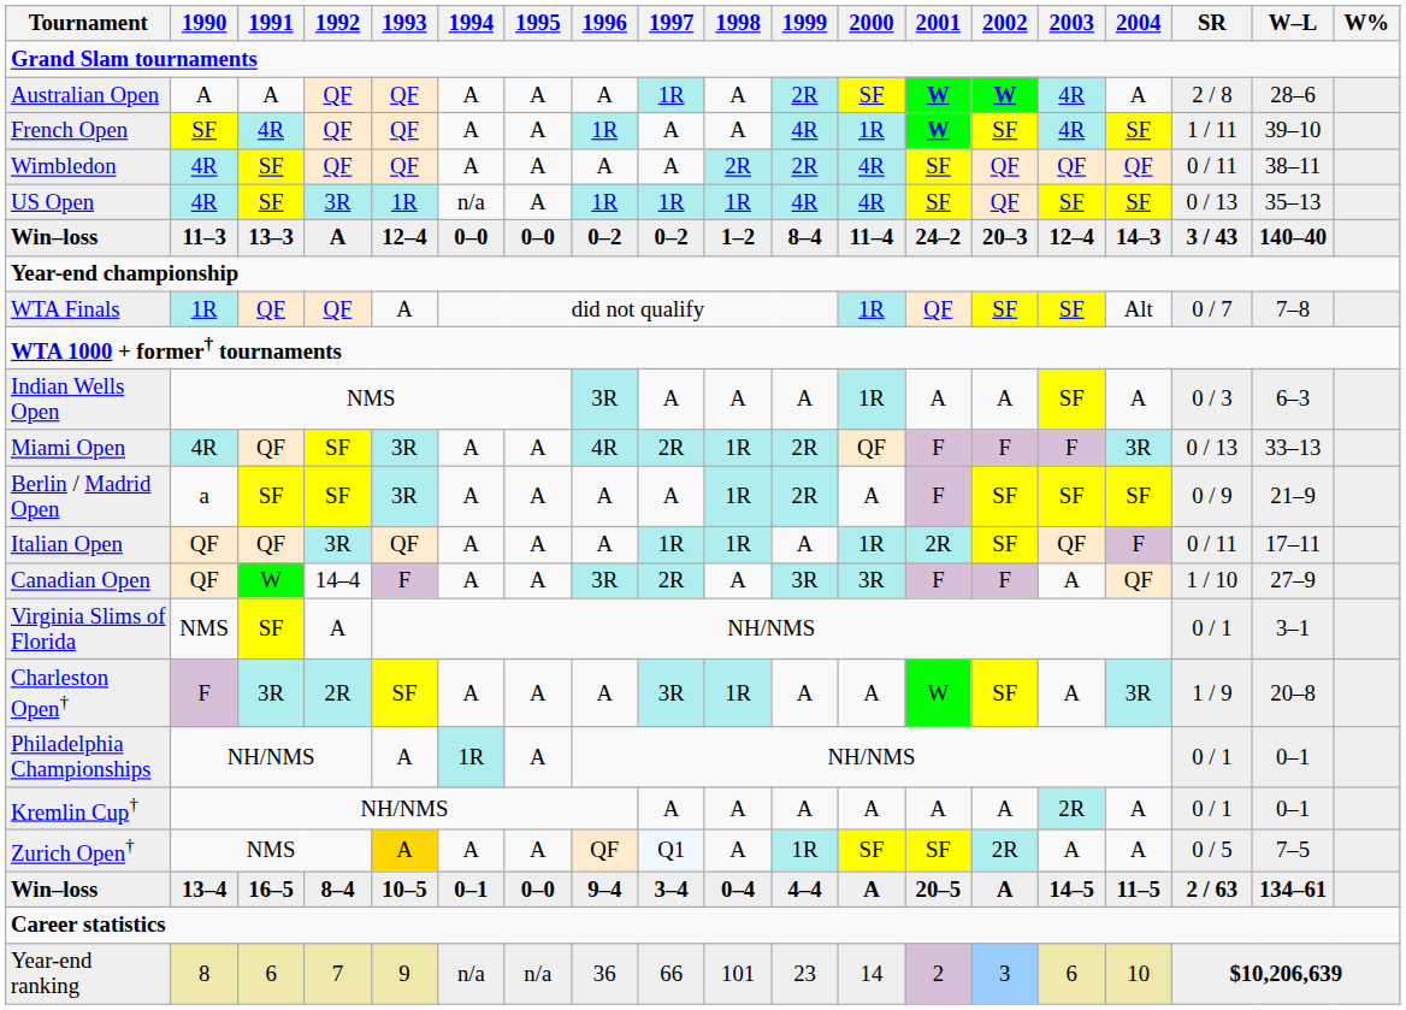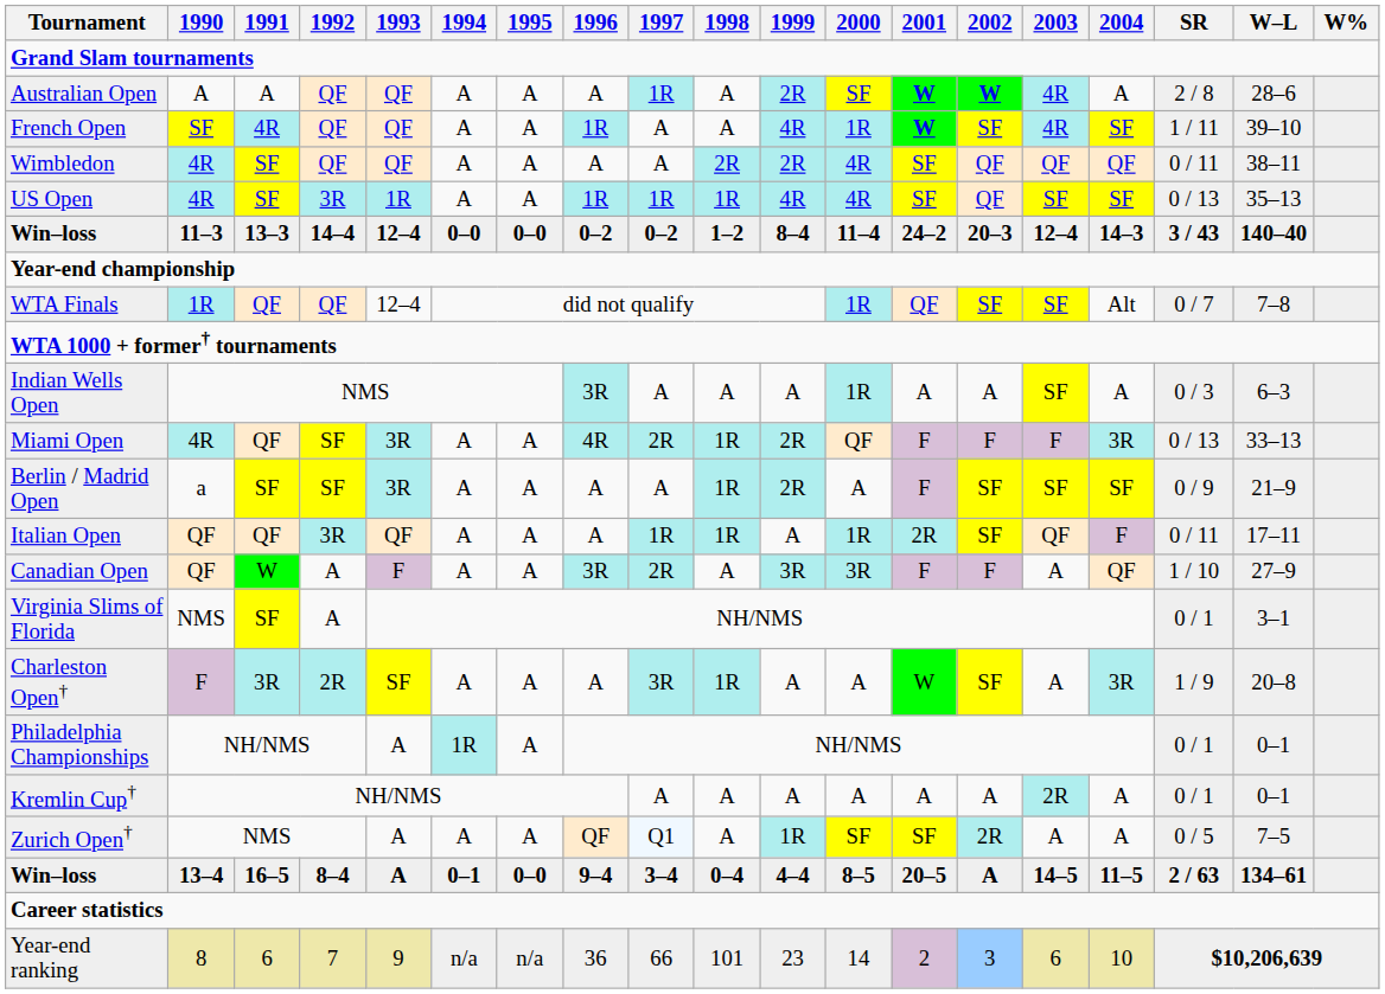 <table class="wikitable nowrap" style="text-align:center;">
 <tr>
 <th width="110">Tournament</th>
 <th width="40"><a href='#'>1990</a></th>
 <th width="40"><a href='#'>1991</a></th>
 <th width="40"><a href='#'>1992</a></th>
 <th width="40"><a href='#'>1993</a></th>
 <th width="40"><a href='#'>1994</a></th>
 <th width="40"><a href='#'>1995</a></th>
 <th width="40"><a href='#'>1996</a></th>
 <th width="40"><a href='#'>1997</a></th>
 <th width="40"><a href='#'>1998</a></th>
 <th width="40"><a href='#'>1999</a></th>
 <th width="40"><a href='#'>2000</a></th>
 <th width="40"><a href='#'>2001</a></th>
 <th width="40"><a href='#'>2002</a></th>
 <th width="40"><a href='#'>2003</a></th>
 <th width="40"><a href='#'>2004</a></th>
 <th width="50">SR</th>
 <th width="50">W–L</th>
 <th width="40">W%</th>
 </tr>
 <tr>
 <td colspan="19" align="left"><strong><a href='#'>Grand Slam tournaments</a></strong></td>
 </tr>
 <tr>
 <td align="left" bgcolor=efefef><a href='#'>Australian Open</a></td>
 <td>A</td>
 <td>A</td>
 <td bgcolor="ffebcd"><a href='#'>QF</a></td>
 <td bgcolor="ffebcd"><a href='#'>QF</a></td>
 <td>A</td>
 <td>A</td>
 <td>A</td>
 <td bgcolor="afeeee"><a href='#'>1R</a></td>
 <td>A</td>
 <td bgcolor="afeeee"><a href='#'>2R</a></td>
 <td bgcolor="yellow"><a href='#'>SF</a></td>
 <td bgcolor="lime"><strong><a href='#'>W</a></strong></td>
 <td bgcolor="lime"><strong><a href='#'>W</a></strong></td>
 <td bgcolor="afeeee"><a href='#'>4R</a></td>
 <td>A</td>
 <td bgcolor=efefef>2 / 8</td>
 <td bgcolor=efefef>28–6</td>
 <td bgcolor=efefef></td>
 </tr>
 <tr>
 <td align="left" bgcolor=efefef><a href='#'>French Open</a></td>
 <td bgcolor="yellow"><a href='#'>SF</a></td>
 <td bgcolor="afeeee"><a href='#'>4R</a></td>
 <td bgcolor="ffebcd"><a href='#'>QF</a></td>
 <td bgcolor="ffebcd"><a href='#'>QF</a></td>
 <td>A</td>
 <td>A</td>
 <td bgcolor="afeeee"><a href='#'>1R</a></td>
 <td>A</td>
 <td>A</td>
 <td bgcolor="afeeee"><a href='#'>4R</a></td>
 <td bgcolor="afeeee"><a href='#'>1R</a></td>
 <td bgcolor="lime"><strong><a href='#'>W</a></strong></td>
 <td bgcolor="yellow"><a href='#'>SF</a></td>
 <td bgcolor="afeeee"><a href='#'>4R</a></td>
 <td bgcolor="yellow"><a href='#'>SF</a></td>
 <td bgcolor=efefef>1 / 11</td>
 <td bgcolor=efefef>39–10</td>
 <td bgcolor=efefef></td>
 </tr>
 <tr>
 <td align="left" bgcolor=efefef><a href='#'>Wimbledon</a></td>
 <td bgcolor="afeeee"><a href='#'>4R</a></td>
 <td bgcolor="yellow"><a href='#'>SF</a></td>
 <td bgcolor="ffebcd"><a href='#'>QF</a></td>
 <td bgcolor="ffebcd"><a href='#'>QF</a></td>
 <td>A</td>
 <td>A</td>
 <td>A</td>
 <td>A</td>
 <td bgcolor="afeeee"><a href='#'>2R</a></td>
 <td bgcolor="afeeee"><a href='#'>2R</a></td>
 <td bgcolor="afeeee"><a href='#'>4R</a></td>
 <td bgcolor="yellow"><a href='#'>SF</a></td>
 <td bgcolor="ffebcd"><a href='#'>QF</a></td>
 <td bgcolor="ffebcd"><a href='#'>QF</a></td>
 <td bgcolor="ffebcd"><a href='#'>QF</a></td>
 <td bgcolor=efefef>0 / 11</td>
 <td bgcolor=efefef>38–11</td>
 <td bgcolor=efefef></td>
 </tr>
 <tr>
 <td align="left" bgcolor=efefef><a href='#'>US Open</a></td>
 <td bgcolor="afeeee"><a href='#'>4R</a></td>
 <td bgcolor="yellow"><a href='#'>SF</a></td>
 <td bgcolor="afeeee"><a href='#'>3R</a></td>
 <td bgcolor="afeeee"><a href='#'>1R</a></td>
-<td align="center">n/a</td>
+<td>A</td>
 <td>A</td>
 <td bgcolor="afeeee"><a href='#'>1R</a></td>
 <td bgcolor="afeeee"><a href='#'>1R</a></td>
 <td bgcolor="afeeee"><a href='#'>1R</a></td>
 <td bgcolor="afeeee"><a href='#'>4R</a></td>
 <td bgcolor="afeeee"><a href='#'>4R</a></td>
 <td bgcolor="yellow"><a href='#'>SF</a></td>
 <td bgcolor="ffebcd"><a href='#'>QF</a></td>
 <td bgcolor="yellow"><a href='#'>SF</a></td>
 <td bgcolor="yellow"><a href='#'>SF</a></td>
 <td bgcolor=efefef>0 / 13</td>
 <td bgcolor=efefef>35–13</td>
 <td bgcolor=efefef></td>
 </tr>
 <tr style=background:#efefef;font-weight:bold>
 <td align="left"><strong>Win–loss</strong></td>
 <td>11–3</td>
 <td>13–3</td>
-<td>A</td>
+<td>14–4</td>
 <td>12–4</td>
 <td>0–0</td>
 <td>0–0</td>
 <td>0–2</td>
 <td>0–2</td>
 <td>1–2</td>
 <td>8–4</td>
 <td>11–4</td>
 <td>24–2</td>
 <td>20–3</td>
 <td>12–4</td>
 <td>14–3</td>
 <td>3 / 43</td>
 <td>140–40</td>
 <td></td>
 </tr>
 <tr>
 <td colspan="19" align="left"><strong>Year-end championship</strong></td>
 </tr>
 <tr>
 <td align="left" bgcolor=efefef><a href='#'>WTA Finals</a></td>
 <td align="center" style="background:#afeeee;"><a href='#'>1R</a></td>
 <td align="center" style="background:#ffebcd;"><a href='#'>QF</a></td>
 <td align="center" style="background:#ffebcd;"><a href='#'>QF</a></td>
-<td align="center">A</td>
+<td>12–4</td>
 <td colspan="6" align="center">did not qualify</td>
 <td align="center" style="background:#afeeee;"><a href='#'>1R</a></td>
 <td align="center" style="background:#ffebcd;"><a href='#'>QF</a></td>
 <td align="center" style="background:yellow;"><a href='#'>SF</a></td>
 <td align="center" style="background:yellow;"><a href='#'>SF</a></td>
 <td align="center">Alt</td>
 <td bgcolor=efefef>0 / 7</td>
 <td bgcolor=efefef>7–8</td>
 <td bgcolor=efefef></td>
 </tr>
 <tr>
 <td colspan="19" align=left><strong><a href='#'>WTA 1000</a> + former<sup>†</sup> tournaments</strong></td>
 </tr>
 <tr>
 <td align="left" bgcolor=efefef><a href='#'>Indian Wells Open</a></td>
 <td colspan="6">NMS</td>
 <td bgcolor=afeeee>3R</td>
 <td>A</td>
 <td>A</td>
 <td>A</td>
 <td bgcolor=afeeee>1R</td>
 <td>A</td>
 <td>A</td>
 <td bgcolor=yellow>SF</td>
 <td>A</td>
 <td bgcolor=efefef>0 / 3</td>
 <td bgcolor=efefef>6–3</td>
 <td bgcolor=efefef></td>
 </tr>
 <tr>
 <td align="left" bgcolor=efefef><a href='#'>Miami Open</a></td>
 <td bgcolor=afeeee>4R</td>
 <td bgcolor=ffebcd>QF</td>
 <td bgcolor=yellow>SF</td>
 <td bgcolor=afeeee>3R</td>
 <td>A</td>
 <td>A</td>
 <td bgcolor=afeeee>4R</td>
 <td bgcolor=afeeee>2R</td>
 <td bgcolor=afeeee>1R</td>
 <td bgcolor=afeeee>2R</td>
 <td bgcolor=ffebcd>QF</td>
 <td bgcolor=thistle>F</td>
 <td bgcolor=thistle>F</td>
 <td bgcolor=thistle>F</td>
 <td bgcolor=afeeee>3R</td>
 <td bgcolor=efefef>0 / 13</td>
 <td bgcolor=efefef>33–13</td>
 <td bgcolor=efefef></td>
 </tr>
 <tr>
 <td align="left" bgcolor=efefef><a href='#'>Berlin</a> / <a href='#'>Madrid Open</a></td>
 <td>a</td>
 <td bgcolor=yellow>SF</td>
 <td bgcolor=yellow>SF</td>
 <td bgcolor=afeeee>3R</td>
 <td>A</td>
 <td>A</td>
 <td>A</td>
 <td>A</td>
 <td bgcolor=afeeee>1R</td>
 <td bgcolor=afeeee>2R</td>
 <td>A</td>
 <td bgcolor=thistle>F</td>
 <td bgcolor=yellow>SF</td>
 <td bgcolor=yellow>SF</td>
 <td bgcolor=yellow>SF</td>
 <td bgcolor=efefef>0 / 9</td>
 <td bgcolor=efefef>21–9</td>
 <td bgcolor=efefef></td>
 </tr>
 <tr>
 <td align="left" bgcolor=efefef><a href='#'>Italian Open</a></td>
 <td bgcolor=ffebcd>QF</td>
 <td bgcolor=ffebcd>QF</td>
 <td bgcolor=afeeee>3R</td>
 <td bgcolor=ffebcd>QF</td>
 <td>A</td>
 <td>A</td>
 <td>A</td>
 <td bgcolor=afeeee>1R</td>
 <td bgcolor=afeeee>1R</td>
 <td>A</td>
 <td bgcolor=afeeee>1R</td>
 <td bgcolor=afeeee>2R</td>
 <td bgcolor=yellow>SF</td>
 <td bgcolor=ffebcd>QF</td>
 <td bgcolor=thistle>F</td>
 <td bgcolor=efefef>0 / 11</td>
 <td bgcolor=efefef>17–11</td>
 <td bgcolor=efefef></td>
 </tr>
 <tr>
 <td align="left" bgcolor=efefef><a href='#'>Canadian Open</a></td>
 <td bgcolor=ffebcd>QF</td>
 <td bgcolor=lime>W</td>
-<td>14–4</td>
+<td>A</td>
 <td bgcolor=thistle>F</td>
 <td>A</td>
 <td>A</td>
 <td bgcolor=afeeee>3R</td>
 <td bgcolor=afeeee>2R</td>
 <td>A</td>
 <td bgcolor=afeeee>3R</td>
 <td bgcolor=afeeee>3R</td>
 <td bgcolor=thistle>F</td>
 <td bgcolor=thistle>F</td>
 <td>A</td>
 <td bgcolor=ffebcd>QF</td>
 <td bgcolor=efefef>1 / 10</td>
 <td bgcolor=efefef>27–9</td>
 <td bgcolor=efefef></td>
 </tr>
 <tr>
 <td align="left" bgcolor=efefef><a href='#'>Virginia Slims of Florida</a></td>
 <td>NMS</td>
 <td bgcolor=yellow>SF</td>
 <td>A</td>
 <td colspan="12">NH/NMS</td>
 <td bgcolor=efefef>0 / 1</td>
 <td bgcolor=efefef>3–1</td>
 <td bgcolor=efefef></td>
 </tr>
 <tr>
 <td align="left" bgcolor=efefef><a href='#'>Charleston Open</a><sup>†</sup></td>
 <td bgcolor=thistle>F</td>
 <td bgcolor=afeeee>3R</td>
 <td bgcolor=afeeee>2R</td>
 <td bgcolor=yellow>SF</td>
 <td>A</td>
 <td>A</td>
 <td>A</td>
 <td bgcolor=afeeee>3R</td>
 <td bgcolor=afeeee>1R</td>
 <td>A</td>
 <td>A</td>
 <td bgcolor=lime>W</td>
 <td bgcolor=yellow>SF</td>
 <td>A</td>
 <td bgcolor=afeeee>3R</td>
 <td bgcolor=efefef>1 / 9</td>
 <td bgcolor=efefef>20–8</td>
 <td bgcolor=efefef></td>
 </tr>
 <tr>
 <td align="left" bgcolor=efefef><a href='#'>Philadelphia Championships</a></td>
 <td colspan="3">NH/NMS</td>
 <td>A</td>
 <td bgcolor=afeeee>1R</td>
 <td>A</td>
 <td colspan="9">NH/NMS</td>
 <td bgcolor=efefef>0 / 1</td>
 <td bgcolor=efefef>0–1</td>
 <td bgcolor=efefef></td>
 </tr>
 <tr>
 <td align="left" bgcolor=efefef><a href='#'>Kremlin Cup</a><sup>†</sup></td>
 <td colspan="7">NH/NMS</td>
 <td>A</td>
 <td>A</td>
 <td>A</td>
 <td>A</td>
 <td>A</td>
 <td>A</td>
 <td bgcolor=afeeee>2R</td>
 <td>A</td>
 <td bgcolor=efefef>0 / 1</td>
 <td bgcolor=efefef>0–1</td>
 <td bgcolor=efefef></td>
 </tr>
 <tr>
 <td align="left" bgcolor=efefef><a href='#'>Zurich Open</a><sup>†</sup></td>
 <td colspan="3">NMS</td>
-<td style="background: gold;">A</td>
+<td>A</td>
 <td>A</td>
 <td>A</td>
 <td bgcolor=ffebcd>QF</td>
 <td bgcolor=f0f8ff>Q1</td>
 <td>A</td>
 <td bgcolor=afeeee>1R</td>
 <td bgcolor=yellow>SF</td>
 <td bgcolor=yellow>SF</td>
 <td bgcolor=afeeee>2R</td>
 <td>A</td>
 <td>A</td>
 <td bgcolor=efefef>0 / 5</td>
 <td bgcolor=efefef>7–5</td>
 <td bgcolor=efefef></td>
 </tr>
 <tr style=background:#efefef;font-weight:bold>
 <td align="left"><strong>Win–loss</strong></td>
 <td>13–4</td>
 <td>16–5</td>
 <td>8–4</td>
-<td>10–5</td>
+<td>A</td>
 <td>0–1</td>
 <td>0–0</td>
 <td>9–4</td>
 <td>3–4</td>
 <td>0–4</td>
 <td>4–4</td>
-<td>A</td>
+<td>8–5</td>
 <td>20–5</td>
 <td>A</td>
 <td>14–5</td>
 <td>11–5</td>
 <td>2 / 63</td>
 <td>134–61</td>
 <td></td>
 </tr>
 <tr>
 <td colspan="19" align="left"><strong>Career statistics</strong></td>
 </tr>
 <tr bgcolor=efefef>
 <td align="left">Year-end ranking</td>
 <td align="center" style="background:#EEE8AA;">8</td>
 <td align="center" style="background:#EEE8AA;">6</td>
 <td align="center" style="background:#EEE8AA;">7</td>
 <td align="center" style="background:#EEE8AA;">9</td>
 <td align="center">n/a</td>
 <td align="center">n/a</td>
 <td align="center">36</td>
 <td align="center">66</td>
 <td align="center">101</td>
 <td align="center">23</td>
 <td align="center">14</td>
 <td align="center" style="background:#D8BFD8;">2</td>
 <td align="center" style="background:#99CCFF;">3</td>
 <td align="center" style="background:#EEE8AA;">6</td>
 <td align="center" style="background:#EEE8AA;">10</td>
 <td colspan="3" style="background:#EFEFEF;"><strong>$10,206,639</strong></td>
 </tr>
 </table>
